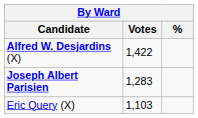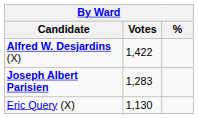 <table class="wikitable">
 <tr>
 <th colspan="3"><a href='#'>By Ward</a></th>
 </tr>
 <tr>
 <th style="width: 170px">Candidate</th>
 <th style="width: 50px">Votes</th>
 <th style="width: 40px">%</th>
 </tr>
 <tr>
 <td><strong><a href='#'>Alfred W. Desjardins</a></strong> (X)</td>
 <td>1,422</td>
 <td></td>
 </tr>
 <tr>
 <td><strong><a href='#'>Joseph Albert Parisien</a></strong></td>
 <td>1,283</td>
 <td></td>
 </tr>
 <tr>
 <td><a href='#'>Eric Query</a> (X)</td>
-<td>1,103</td>
+<td>1,130</td>
 <td></td>
 </tr>
 </table>
